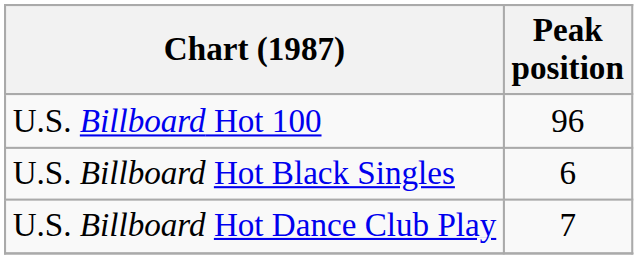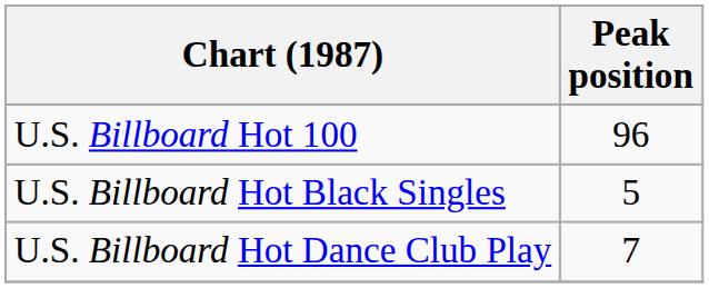 <table class="wikitable sortable">
 <tr>
 <th>Chart (1987)</th>
 <th>Peak<br>position</th>
 </tr>
 <tr>
 <td>U.S. <a href='#'><em>Billboard</em> Hot 100</a></td>
 <td align="center">96</td>
 </tr>
 <tr>
 <td>U.S. <em>Billboard</em> <a href='#'>Hot Black Singles</a></td>
-<td align="center">6</td>
+<td align="center">5</td>
 </tr>
 <tr>
 <td>U.S. <em>Billboard</em> <a href='#'>Hot Dance Club Play</a></td>
 <td align="center">7</td>
 </tr>
 <tr>
 </tr>
 </table>
